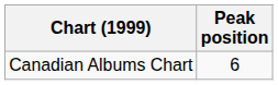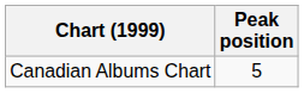 <table class="wikitable">
 <tr>
 <th>Chart (1999)</th>
 <th>Peak<br>position</th>
 </tr>
 <tr>
 <td>Canadian Albums Chart</td>
-<td style="text-align:center;">6</td>
+<td style="text-align:center;">5</td>
 </tr>
 </table>
